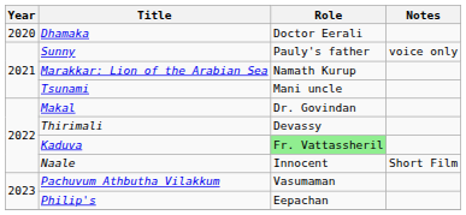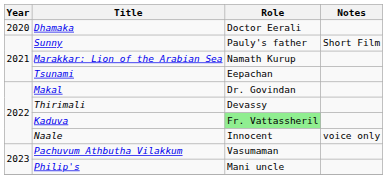 <table class="wikitable sortable">
 <tr>
 <th>Year</th>
 <th>Title</th>
 <th>Role</th>
 <th class="unsortable">Notes</th>
 </tr>
 <tr>
 <td>2020</td>
 <td><em><a href='#'>Dhamaka</a></em></td>
 <td>Doctor Eerali</td>
 <td></td>
 </tr>
 <tr>
 <td rowspan=3>2021</td>
 <td><em><a href='#'>Sunny</a></em></td>
 <td>Pauly's father</td>
-<td>voice only</td>
+<td>Short Film</td>
 </tr>
 <tr>
 <td><em><a href='#'>Marakkar: Lion of the Arabian Sea</a></em></td>
 <td>Namath Kurup</td>
 <td></td>
 </tr>
 <tr>
 <td><em><a href='#'>Tsunami</a></em></td>
-<td>Mani uncle</td>
+<td>Eepachan</td>
 <td></td>
 </tr>
 <tr>
 <td rowspan=4>2022</td>
 <td><em><a href='#'>Makal</a></em></td>
 <td>Dr. Govindan</td>
 <td></td>
 </tr>
 <tr>
 <td><em>Thirimali</em></td>
 <td>Devassy</td>
 <td></td>
 </tr>
 <tr>
 <td><em><a href='#'>Kaduva</a></em></td>
 <td style="background: lightgreen;">Fr. Vattassheril</td>
 <td></td>
 </tr>
 <tr>
 <td><em>Naale</em></td>
 <td>Innocent</td>
-<td>Short Film</td>
+<td>voice only</td>
 </tr>
 <tr>
 <td rowspan=2>2023</td>
 <td><em><a href='#'>Pachuvum Athbutha Vilakkum</a></em></td>
 <td>Vasumaman</td>
 <td \></td>
 </tr>
 <tr>
 <td><em><a href='#'>Philip's</a></em></td>
-<td>Eepachan</td>
+<td>Mani uncle</td>
 <td></td>
 </tr>
 <tr>
 </tr>
 </table>
